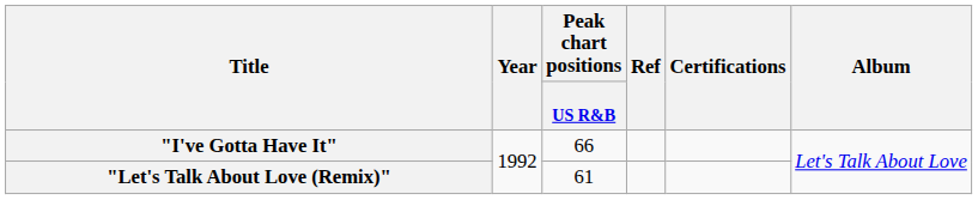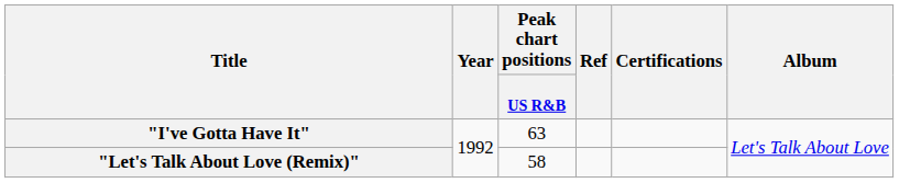 <table class="wikitable plainrowheaders" style="text-align:center;">
 <tr>
 <th scope="col" rowspan="2" style="width:24em;">Title</th>
 <th scope="col" rowspan="2">Year</th>
 <th scope="col">Peak chart positions</th>
 <th scope="col" rowspan="2">Ref</th>
 <th scope="col" rowspan="2">Certifications</th>
 <th scope="col" rowspan="2">Album</th>
 </tr>
 <tr>
 <th scope="col" style="width:3em;font-size:85%;"><a href='#'><br>US R&B</a><br></th>
 </tr>
 <tr>
 <th scope="row">"I've Gotta Have It"</th>
 <td rowspan="2">1992</td>
-<td>66</td>
+<td>63</td>
 <td></td>
 <td></td>
 <td rowspan="2"><em><a href='#'>Let's Talk About Love</a></em></td>
 </tr>
 <tr>
 <th scope="row">"Let's Talk About Love (Remix)"</th>
-<td>61</td>
+<td>58</td>
 <td></td>
 <td></td>
 </tr>
 </table>
